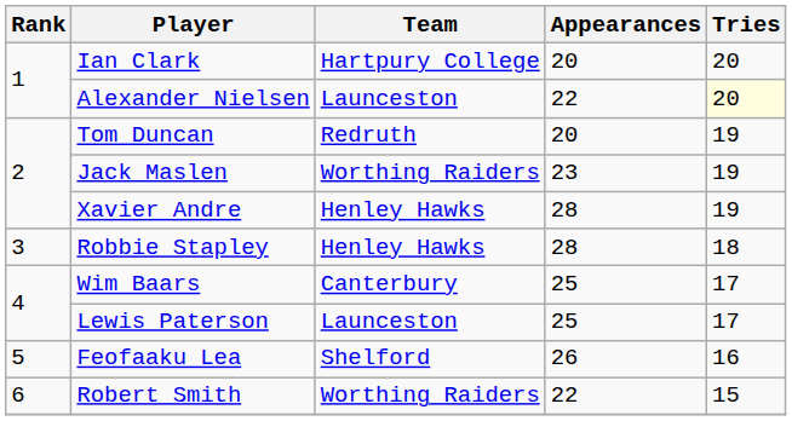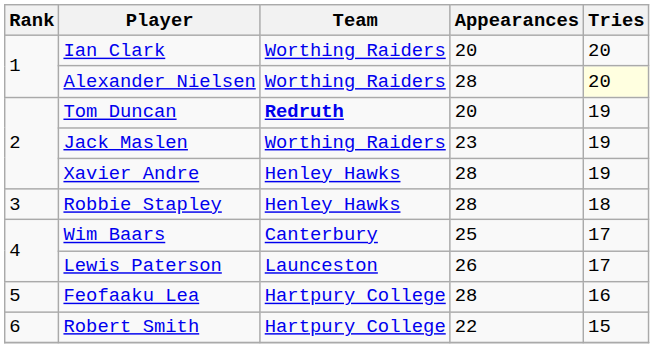 <table class="wikitable">
 <tr>
 <th>Rank</th>
 <th>Player</th>
 <th>Team</th>
 <th>Appearances</th>
 <th>Tries</th>
 </tr>
 <tr>
 <td rowspan=2>1</td>
 <td> <a href='#'>Ian Clark</a></td>
-<td><a href='#'>Hartpury College</a></td>
+<td><a href='#'>Worthing Raiders</a></td>
 <td>20</td>
 <td>20</td>
 </tr>
 <tr>
 <td> <a href='#'>Alexander Nielsen</a></td>
-<td><a href='#'>Launceston</a></td>
-<td>22</td>
+<td><a href='#'>Worthing Raiders</a></td>
+<td>28</td>
 <td style="background: lightyellow;">20</td>
 </tr>
 <tr>
 <td rowspan=3>2</td>
 <td> <a href='#'>Tom Duncan</a></td>
-<td><a href='#'>Redruth</a></td>
+<td><strong><a href='#'>Redruth</a></strong></td>
 <td>20</td>
 <td>19</td>
 </tr>
 <tr>
 <td> <a href='#'>Jack Maslen</a></td>
 <td><a href='#'>Worthing Raiders</a></td>
 <td>23</td>
 <td>19</td>
 </tr>
 <tr>
 <td> <a href='#'>Xavier Andre</a></td>
 <td><a href='#'>Henley Hawks</a></td>
 <td>28</td>
 <td>19</td>
 </tr>
 <tr>
 <td>3</td>
 <td> <a href='#'>Robbie Stapley</a></td>
 <td><a href='#'>Henley Hawks</a></td>
 <td>28</td>
 <td>18</td>
 </tr>
 <tr>
 <td rowspan=2>4</td>
 <td> <a href='#'>Wim Baars</a></td>
 <td><a href='#'>Canterbury</a></td>
 <td>25</td>
 <td>17</td>
 </tr>
 <tr>
 <td> <a href='#'>Lewis Paterson</a></td>
 <td><a href='#'>Launceston</a></td>
-<td>25</td>
+<td>26</td>
 <td>17</td>
 </tr>
 <tr>
 <td>5</td>
 <td> <a href='#'>Feofaaku Lea</a></td>
-<td><a href='#'>Shelford</a></td>
-<td>26</td>
+<td><a href='#'>Hartpury College</a></td>
+<td>28</td>
 <td>16</td>
 </tr>
 <tr>
 <td>6</td>
 <td> <a href='#'>Robert Smith</a></td>
-<td><a href='#'>Worthing Raiders</a></td>
+<td><a href='#'>Hartpury College</a></td>
 <td>22</td>
 <td>15</td>
 </tr>
 <tr>
 </tr>
 </table>
